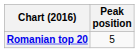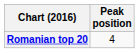 <table class="wikitable plainrowheaders" style="text-align:center">
 <tr>
 <th>Chart (2016)</th>
 <th>Peak<br>position</th>
 </tr>
 <tr>
 <th scope="row"><a href='#'>Romanian top 20</a></th>
-<td>5</td>
+<td>4</td>
 </tr>
 </table>
